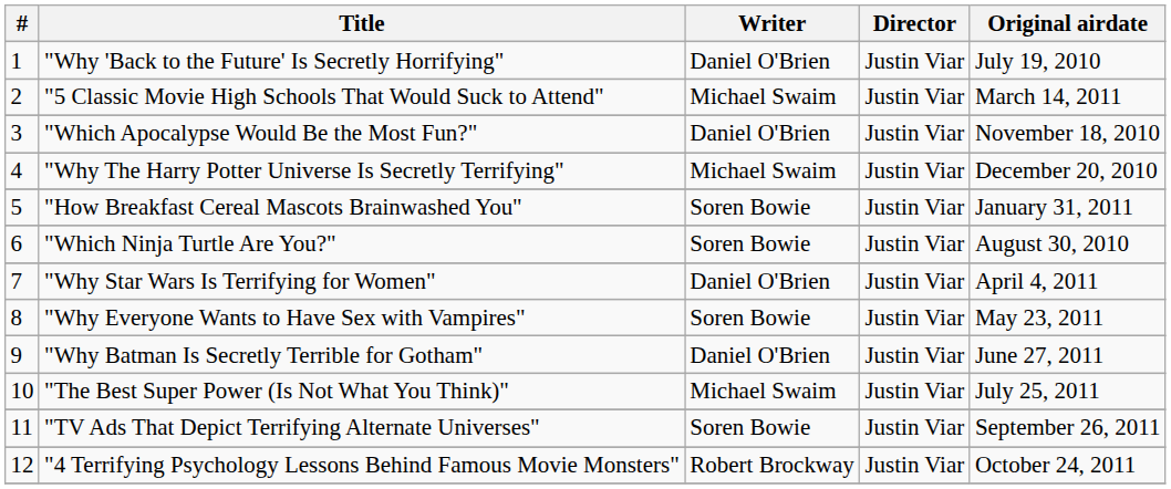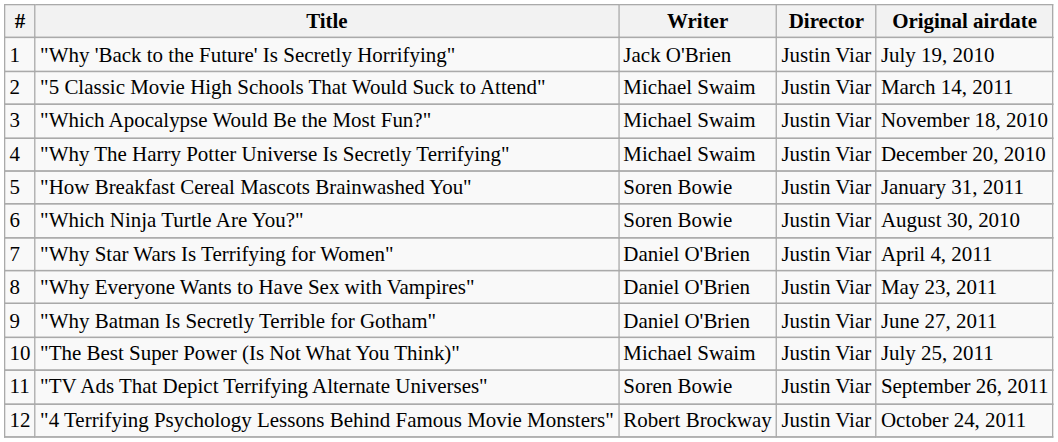 <table class="wikitable">
 <tr>
 <th>#</th>
 <th>Title</th>
 <th>Writer</th>
 <th>Director</th>
 <th>Original airdate</th>
 </tr>
 <tr>
 </tr>
 <tr>
 <td>1</td>
 <td>"Why 'Back to the Future' Is Secretly Horrifying"</td>
-<td>Daniel O'Brien</td>
+<td>Jack O'Brien</td>
 <td>Justin Viar</td>
 <td>July 19, 2010</td>
 </tr>
 <tr>
 </tr>
 <tr>
 <td>2</td>
 <td>"5 Classic Movie High Schools That Would Suck to Attend"</td>
 <td>Michael Swaim</td>
 <td>Justin Viar</td>
 <td>March 14, 2011</td>
 </tr>
 <tr>
 </tr>
 <tr>
 <td>3</td>
 <td>"Which Apocalypse Would Be the Most Fun?"</td>
-<td>Daniel O'Brien</td>
+<td>Michael Swaim</td>
 <td>Justin Viar</td>
 <td>November 18, 2010</td>
 </tr>
 <tr>
 </tr>
 <tr>
 <td>4</td>
 <td>"Why The Harry Potter Universe Is Secretly Terrifying"</td>
 <td>Michael Swaim</td>
 <td>Justin Viar</td>
 <td>December 20, 2010</td>
 </tr>
 <tr>
 </tr>
 <tr>
 <td>5</td>
 <td>"How Breakfast Cereal Mascots Brainwashed You"</td>
 <td>Soren Bowie</td>
 <td>Justin Viar</td>
 <td>January 31, 2011</td>
 </tr>
 <tr>
 </tr>
 <tr>
 <td>6</td>
 <td>"Which Ninja Turtle Are You?"</td>
 <td>Soren Bowie</td>
 <td>Justin Viar</td>
 <td>August 30, 2010</td>
 </tr>
 <tr>
 </tr>
 <tr>
 <td>7</td>
 <td>"Why Star Wars Is Terrifying for Women"</td>
 <td>Daniel O'Brien</td>
 <td>Justin Viar</td>
 <td>April 4, 2011</td>
 </tr>
 <tr>
 </tr>
 <tr>
 <td>8</td>
 <td>"Why Everyone Wants to Have Sex with Vampires"</td>
-<td>Soren Bowie</td>
+<td>Daniel O'Brien</td>
 <td>Justin Viar</td>
 <td>May 23, 2011</td>
 </tr>
 <tr>
 </tr>
 <tr>
 <td>9</td>
 <td>"Why Batman Is Secretly Terrible for Gotham"</td>
 <td>Daniel O'Brien</td>
 <td>Justin Viar</td>
 <td>June 27, 2011</td>
 </tr>
 <tr>
 </tr>
 <tr>
 <td>10</td>
 <td>"The Best Super Power (Is Not What You Think)"</td>
 <td>Michael Swaim</td>
 <td>Justin Viar</td>
 <td>July 25, 2011</td>
 </tr>
 <tr>
 </tr>
 <tr>
 <td>11</td>
 <td>"TV Ads That Depict Terrifying Alternate Universes"</td>
 <td>Soren Bowie</td>
 <td>Justin Viar</td>
 <td>September 26, 2011</td>
 </tr>
 <tr>
 </tr>
 <tr>
 <td>12</td>
 <td>"4 Terrifying Psychology Lessons Behind Famous Movie Monsters"</td>
 <td>Robert Brockway</td>
 <td>Justin Viar</td>
 <td>October 24, 2011</td>
 </tr>
 <tr>
 </tr>
 </table>
